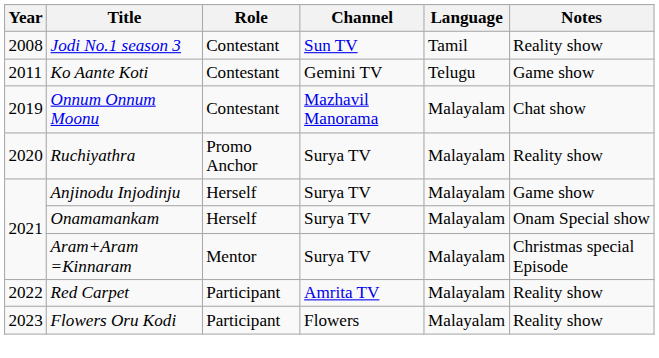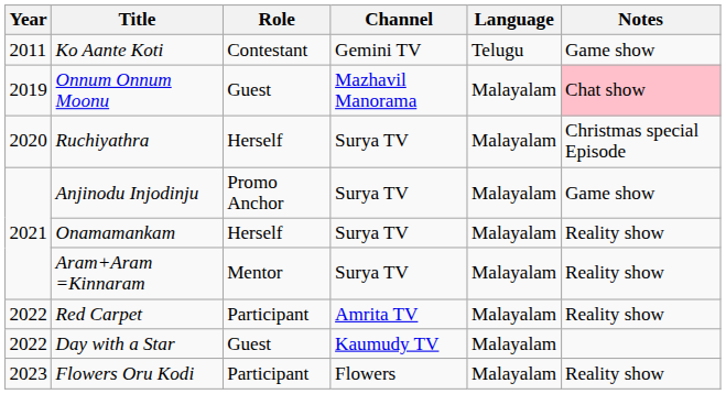 <table class="wikitable sortable">
 <tr>
 <th>Year</th>
 <th>Title</th>
 <th>Role</th>
 <th>Channel</th>
 <th>Language</th>
 <th>Notes</th>
-</tr>
-<tr>
-<td>2008</td>
-<td><em><a href='#'>Jodi No.1 season 3</a></em></td>
-<td>Contestant</td>
-<td><a href='#'>Sun TV</a></td>
-<td>Tamil</td>
-<td>Reality show</td>
 </tr>
 <tr>
 <td>2011</td>
 <td><em>Ko Aante Koti</em></td>
 <td>Contestant</td>
 <td>Gemini TV</td>
 <td>Telugu</td>
 <td>Game show</td>
 </tr>
 <tr>
 <td>2019</td>
 <td><em><a href='#'>Onnum Onnum Moonu</a></em></td>
-<td>Contestant</td>
+<td>Guest</td>
 <td><a href='#'>Mazhavil Manorama</a></td>
 <td>Malayalam</td>
-<td>Chat show</td>
+<td style="background: pink;">Chat show</td>
 </tr>
 <tr>
 <td>2020</td>
 <td><em>Ruchiyathra</em></td>
-<td>Promo Anchor</td>
+<td>Herself</td>
 <td>Surya TV</td>
 <td>Malayalam</td>
-<td>Reality show</td>
+<td>Christmas special Episode</td>
 </tr>
 <tr>
 <td rowspan=3>2021</td>
 <td><em>Anjinodu Injodinju</em></td>
-<td>Herself</td>
+<td>Promo Anchor</td>
 <td>Surya TV</td>
 <td>Malayalam</td>
 <td>Game show</td>
 </tr>
 <tr>
 <td><em>Onamamankam</em></td>
 <td>Herself</td>
 <td>Surya TV</td>
 <td>Malayalam</td>
-<td>Onam Special show</td>
+<td>Reality show</td>
 </tr>
 <tr>
 <td><em>Aram+Aram =Kinnaram</em></td>
 <td>Mentor</td>
 <td>Surya TV</td>
 <td>Malayalam</td>
-<td>Christmas special Episode</td>
+<td>Reality show</td>
 </tr>
 <tr>
 <td>2022</td>
 <td><em>Red Carpet</em></td>
 <td>Participant</td>
 <td><a href='#'>Amrita TV</a></td>
 <td>Malayalam</td>
 <td>Reality show</td>
 </tr>
 <tr>
+<td>2022</td>
+<td><em>Day with a Star</em></td>
+<td>Guest</td>
+<td><a href='#'>Kaumudy TV</a></td>
+<td>Malayalam</td>
+<td></td>
+</tr>
+<tr>
 <td>2023</td>
 <td><em>Flowers Oru Kodi</em></td>
 <td>Participant</td>
 <td>Flowers</td>
 <td>Malayalam</td>
 <td>Reality show</td>
 </tr>
 </table>
